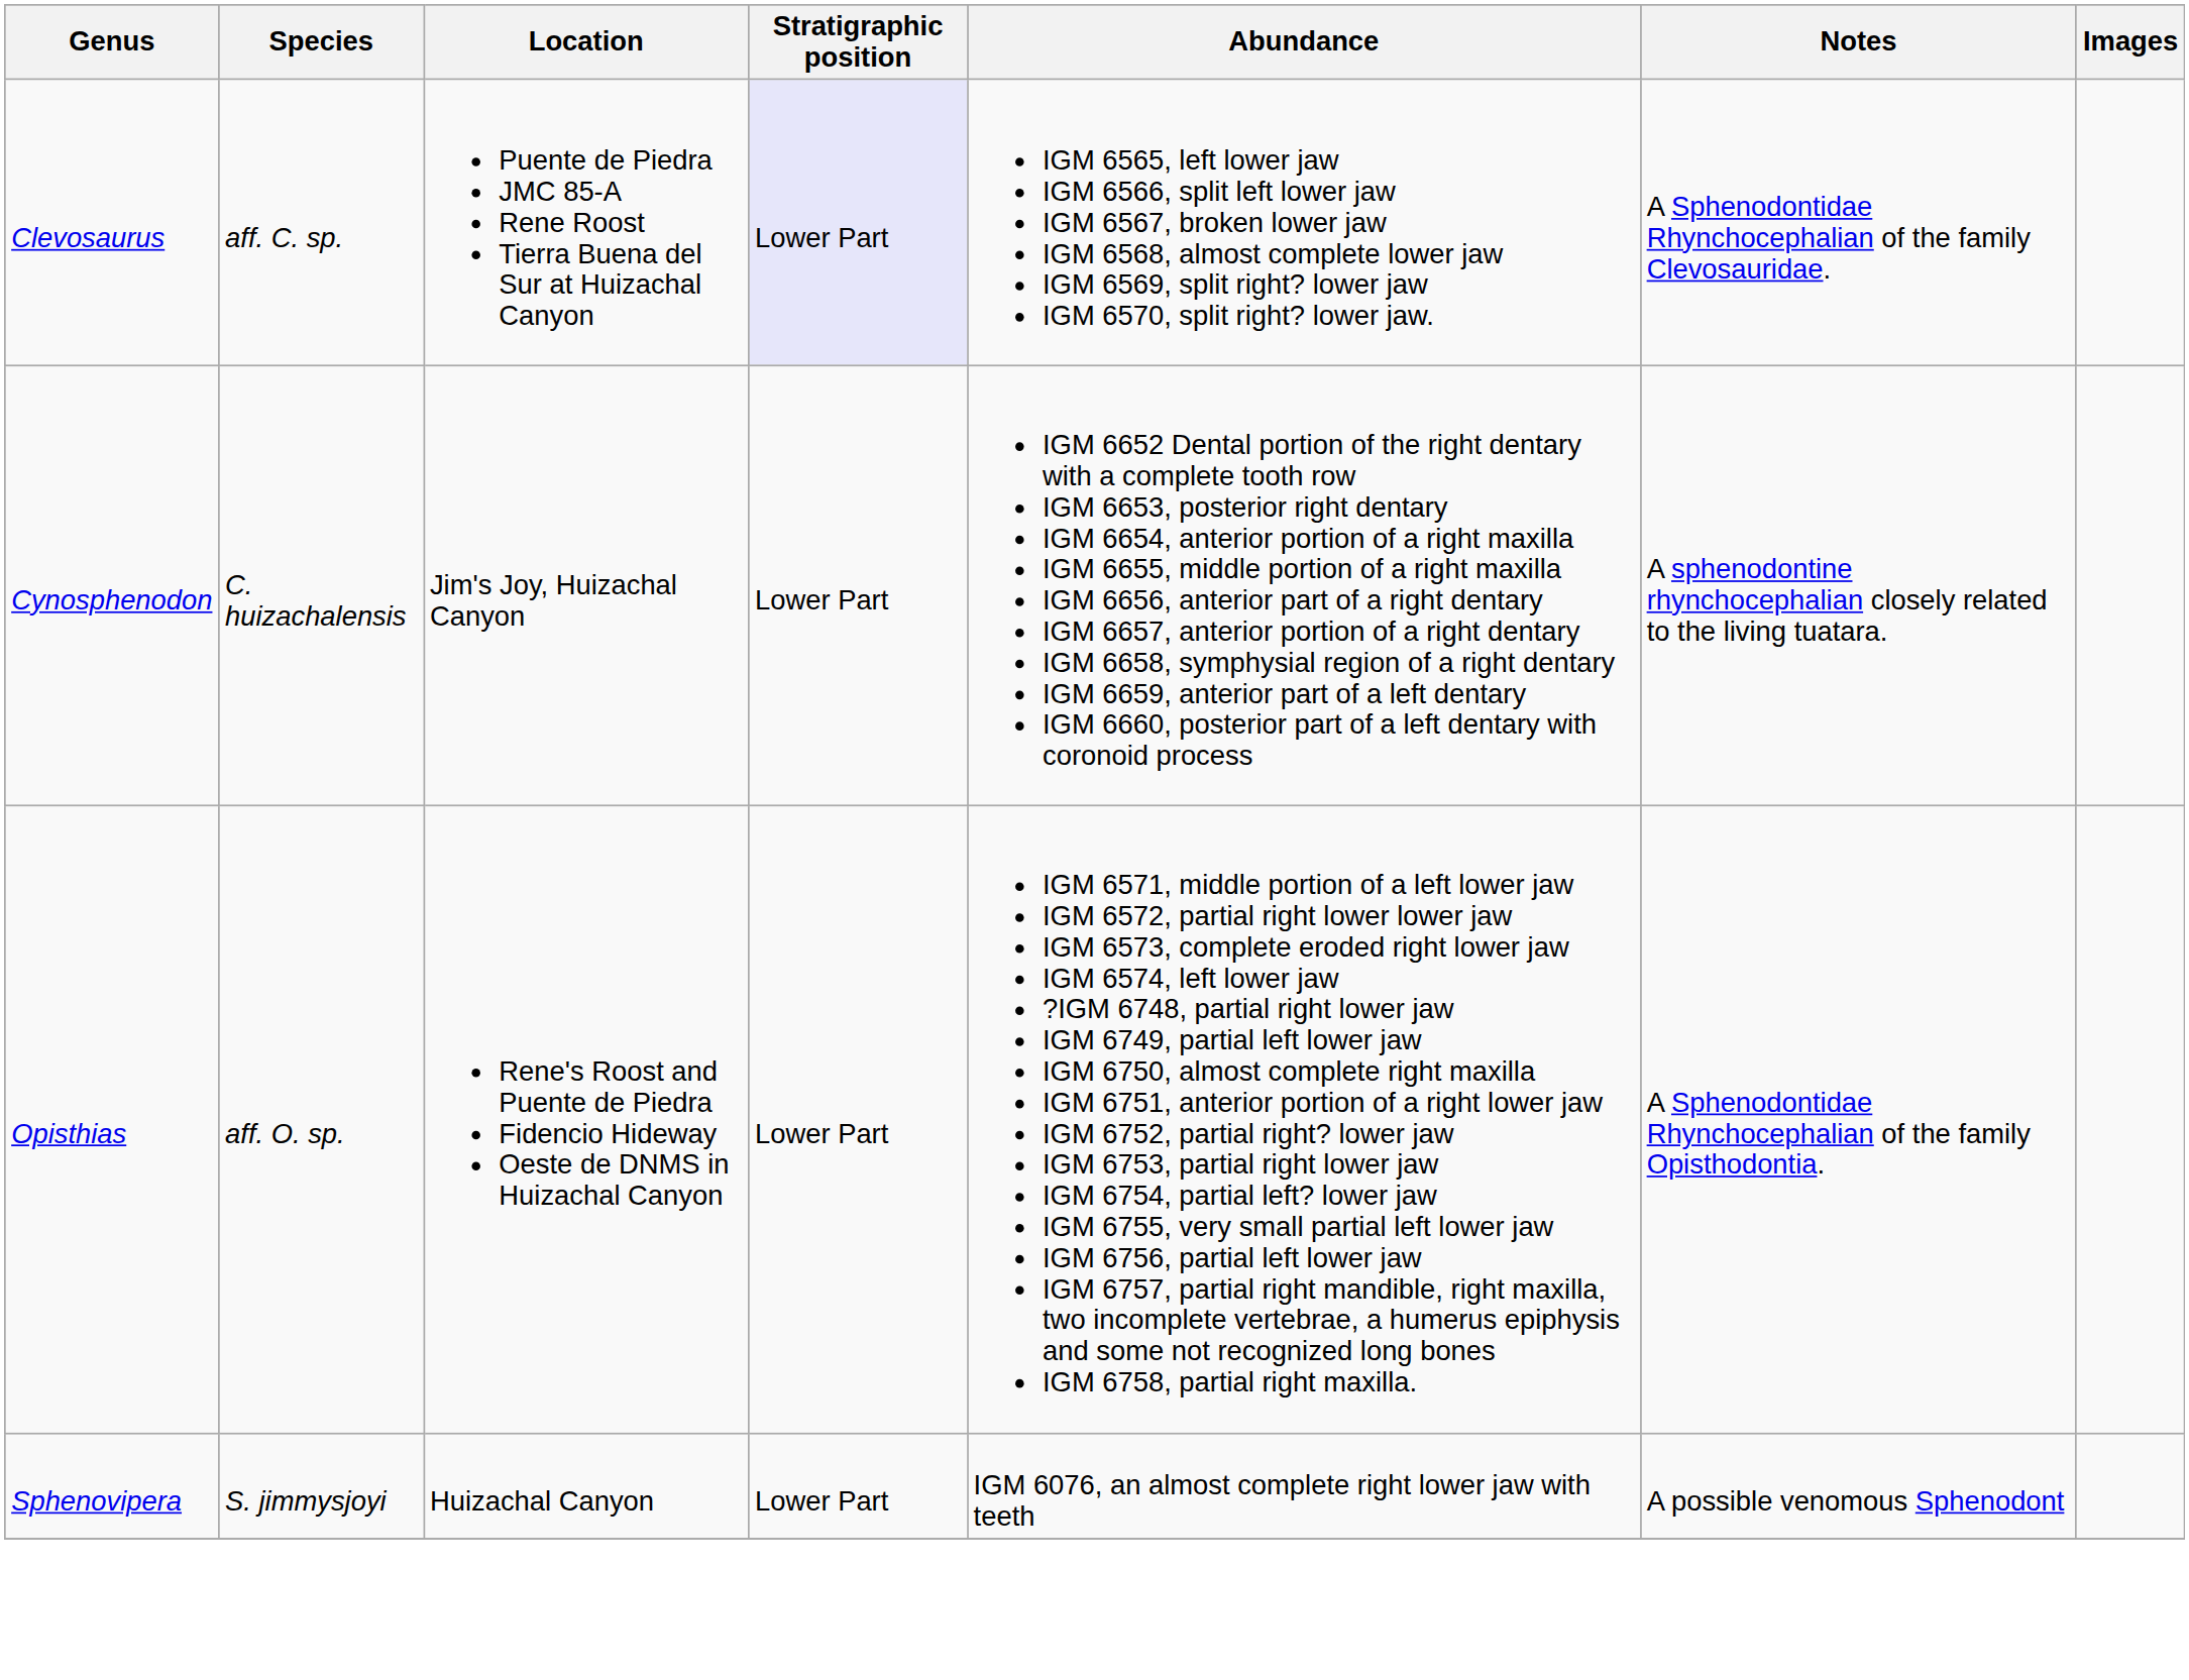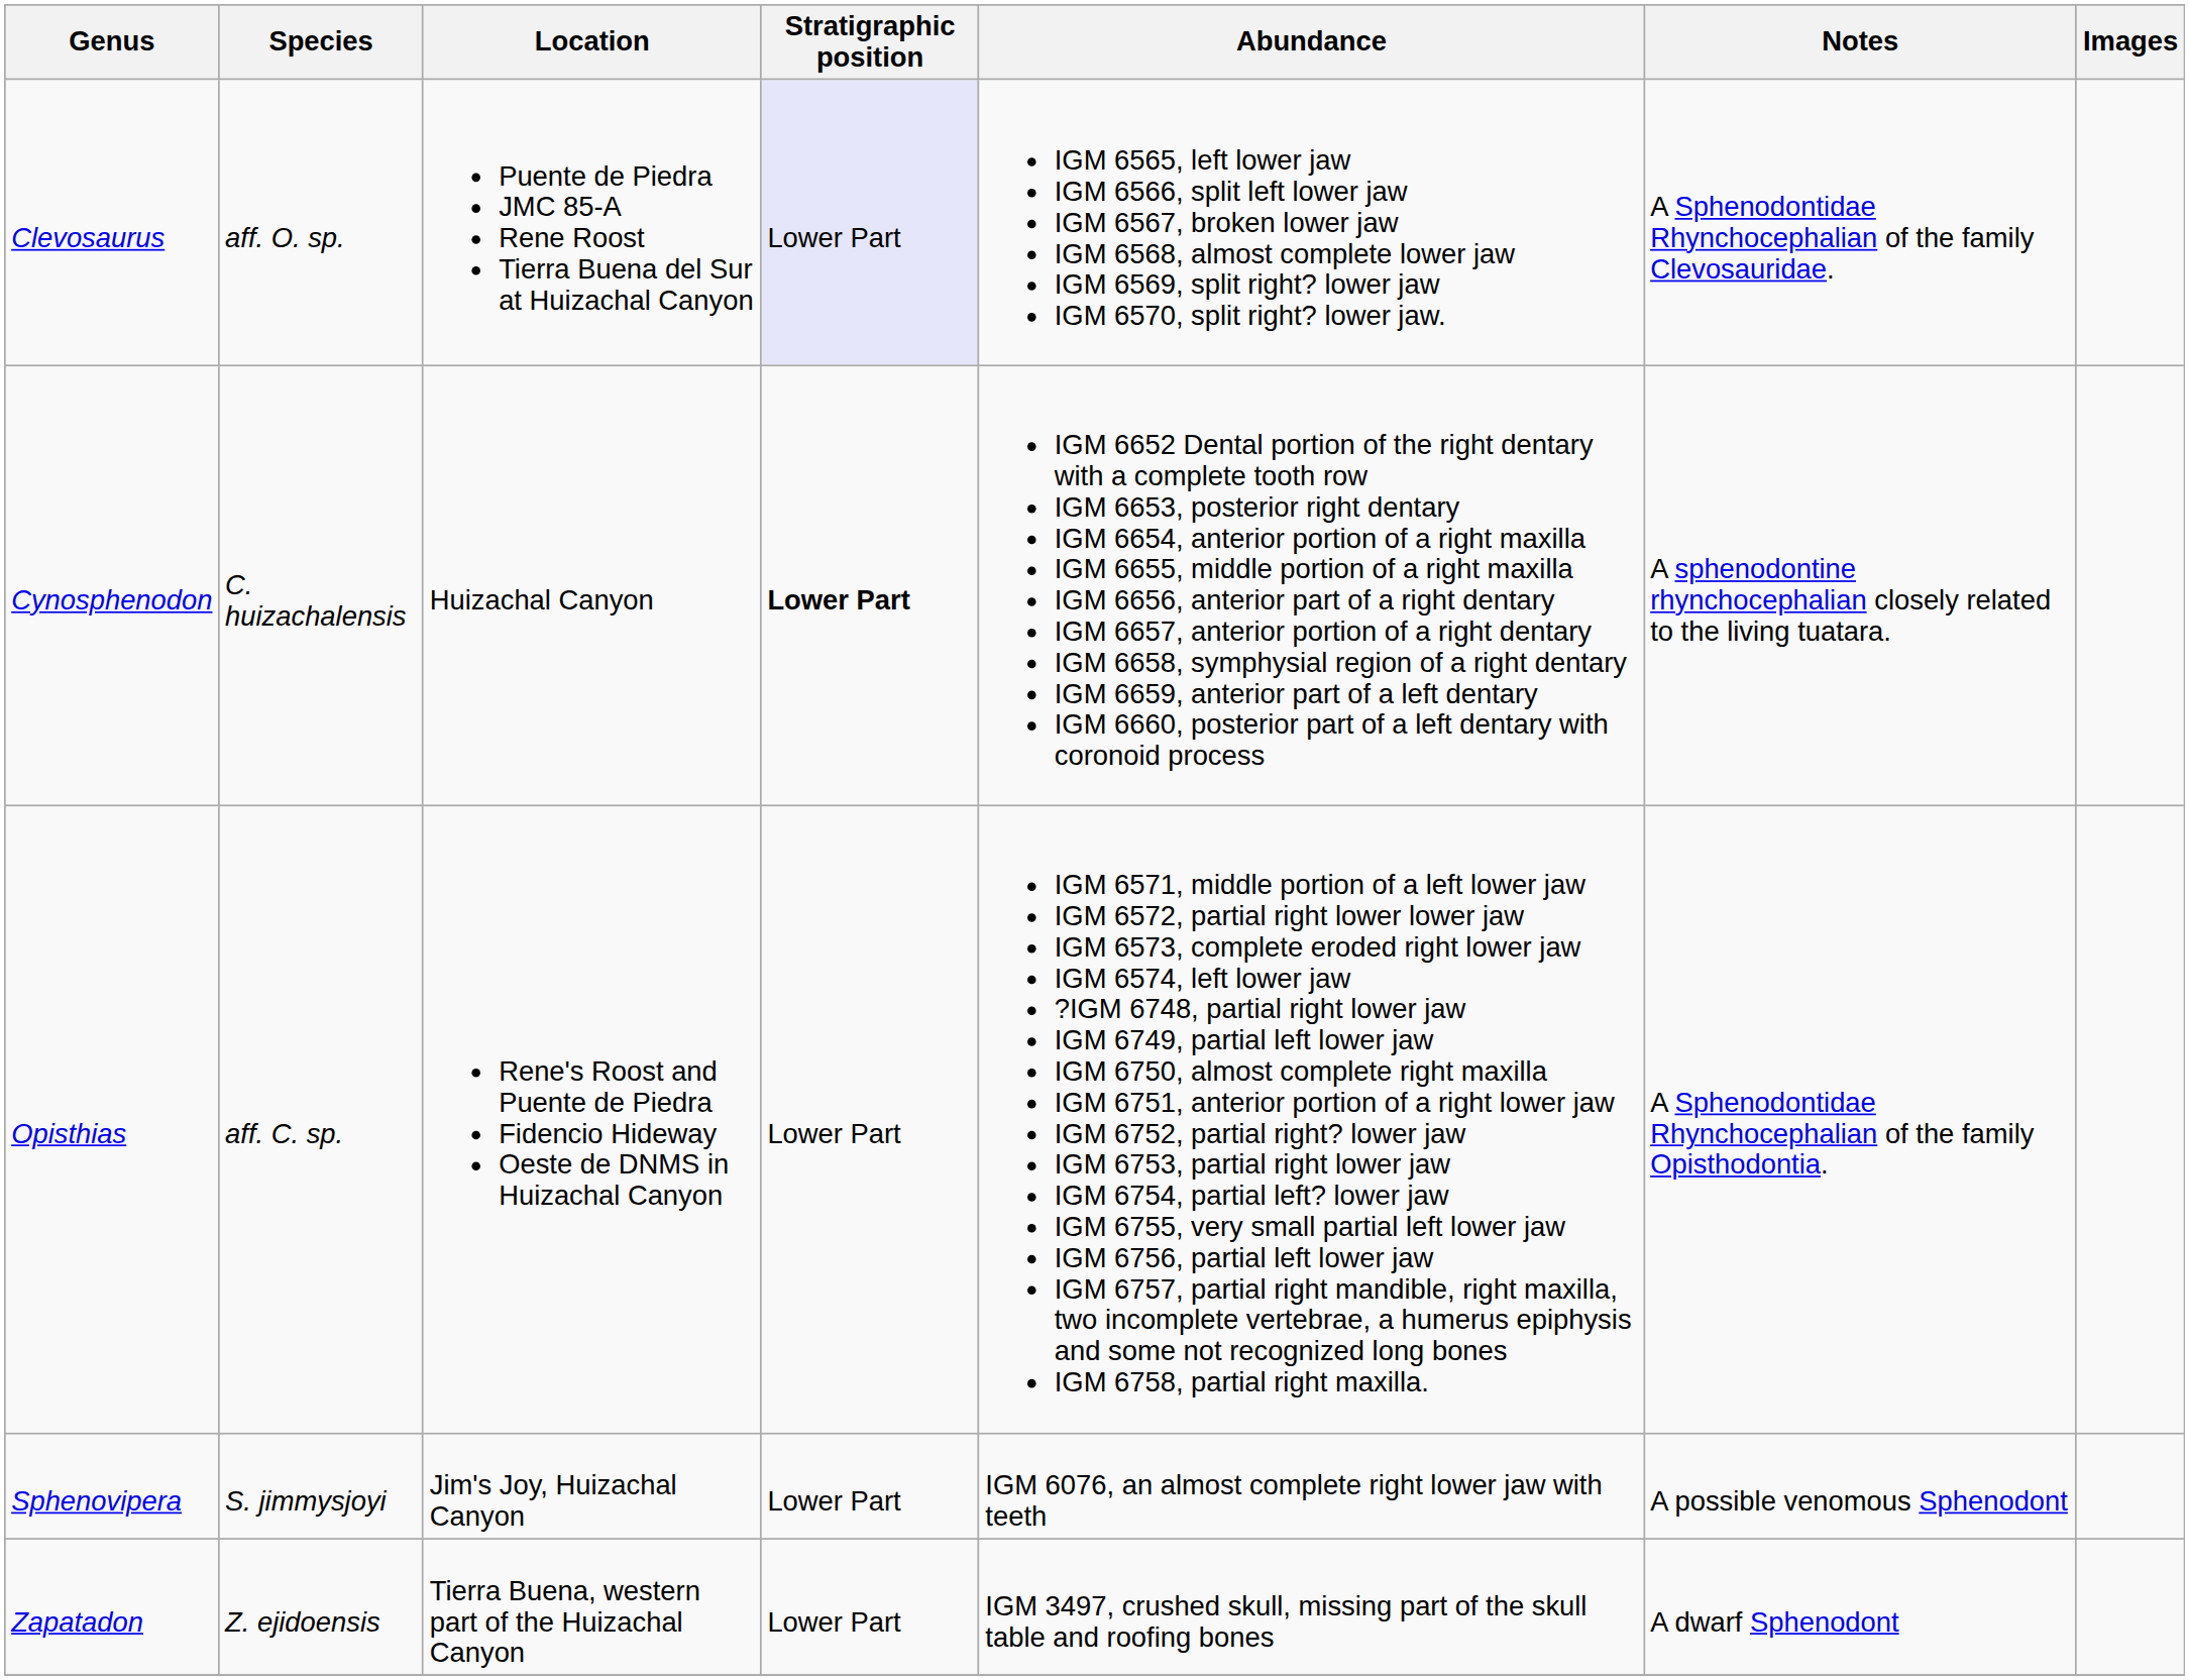 <table class="wikitable" align="center" width="100%">
 <tr>
 <th>Genus</th>
 <th>Species</th>
 <th>Location</th>
 <th>Stratigraphic position</th>
 <th>Abundance</th>
 <th>Notes</th>
 <th>Images</th>
 </tr>
 <tr>
 <td><br><em><a href='#'>Clevosaurus</a></em></td>
-<td><br><em>aff. C. sp.</em></td>
+<td><br><em>aff. O. sp.</em></td>
 <td><br><ul><li>Puente de Piedra</li><li>JMC 85-A</li><li>Rene Roost</li><li>Tierra Buena del Sur at Huizachal Canyon</li></ul></td>
 <td style="background: lavender;"><br>Lower Part</td>
 <td><br><ul><li>IGM 6565, left lower jaw</li><li>IGM 6566, split  left lower jaw</li><li>IGM 6567, broken lower jaw</li><li>IGM 6568, almost complete lower jaw</li><li>IGM 6569, split right? lower jaw</li><li>IGM 6570, split right? lower jaw.</li></ul></td>
 <td><br>A <a href='#'>Sphenodontidae</a> <a href='#'>Rhynchocephalian</a> of the family <a href='#'>Clevosauridae</a>.</td>
 <td><br></td>
 </tr>
 <tr>
 <td><br><em><a href='#'>Cynosphenodon</a></em></td>
 <td><br><em>C. huizachalensis</em></td>
-<td><br>Jim's Joy, Huizachal Canyon</td>
-<td><br>Lower Part</td>
+<td><br>Huizachal Canyon</td>
+<td><strong><br>Lower Part</strong></td>
 <td><br><ul><li>IGM 6652 Dental portion of the right dentary with a complete tooth row</li><li>IGM 6653, posterior right dentary</li><li>IGM 6654, anterior portion of a right maxilla</li><li>IGM 6655, middle portion of a right maxilla</li><li>IGM 6656, anterior part of a right dentary</li><li>IGM 6657, anterior portion of a right dentary</li><li>IGM 6658, symphysial region of a right dentary</li><li>IGM 6659, anterior part of a left dentary</li><li>IGM 6660, posterior part of a left dentary with coronoid process</li></ul></td>
 <td><br>A <a href='#'>sphenodontine</a> <a href='#'>rhynchocephalian</a> closely related to the living tuatara.</td>
 <td></td>
 </tr>
 <tr>
 <td><br><em><a href='#'>Opisthias</a></em></td>
-<td><br><em>aff. O. sp.</em></td>
+<td><br><em>aff. C. sp.</em></td>
 <td><br><ul><li>Rene's Roost and Puente de Piedra</li><li>Fidencio Hideway</li><li>Oeste de DNMS in Huizachal Canyon</li></ul></td>
 <td><br>Lower Part</td>
 <td><br><ul><li>IGM 6571, middle portion of a left lower jaw</li><li>IGM 6572, partial right lower lower jaw</li><li>IGM 6573, complete eroded right lower jaw</li><li>IGM 6574, left lower jaw</li><li>?IGM 6748, partial right lower jaw</li><li>IGM 6749, partial left lower jaw</li><li>IGM 6750, almost complete right maxilla</li><li>IGM 6751, anterior portion of a right lower jaw</li><li>IGM 6752, partial right? lower jaw</li><li>IGM 6753, partial right lower jaw</li><li>IGM 6754, partial left? lower jaw</li><li>IGM 6755, very small partial left lower jaw</li><li>IGM 6756, partial left lower jaw</li><li>IGM 6757, partial right mandible, right maxilla, two incomplete vertebrae, a humerus epiphysis and some not recognized long bones</li><li>IGM 6758, partial right maxilla.</li></ul></td>
 <td><br>A <a href='#'>Sphenodontidae</a> <a href='#'>Rhynchocephalian</a> of the family <a href='#'>Opisthodontia</a>.</td>
 <td></td>
 </tr>
 <tr>
 <td><br><em><a href='#'>Sphenovipera</a></em></td>
 <td><br><em>S. jimmysjoyi</em></td>
-<td><br>Huizachal Canyon</td>
+<td><br>Jim's Joy, Huizachal Canyon</td>
 <td><br>Lower Part</td>
 <td><br>IGM 6076, an almost complete right lower jaw with teeth</td>
 <td><br>A possible venomous <a href='#'>Sphenodont</a></td>
 <td><br></td>
 </tr>
 <tr>
+<td><br><em><a href='#'>Zapatadon</a></em></td>
+<td><br><em>Z. ejidoensis</em></td>
+<td><br>Tierra Buena, western part of the Huizachal Canyon</td>
+<td><br>Lower Part</td>
+<td><br>IGM 3497, crushed skull, missing part of the skull table and roofing bones</td>
+<td><br>A dwarf <a href='#'>Sphenodont</a></td>
+<td></td>
+</tr>
+<tr>
 </tr>
 </table>
